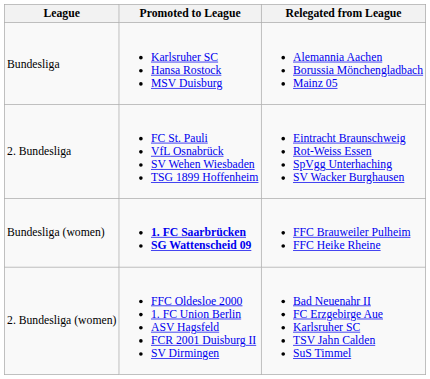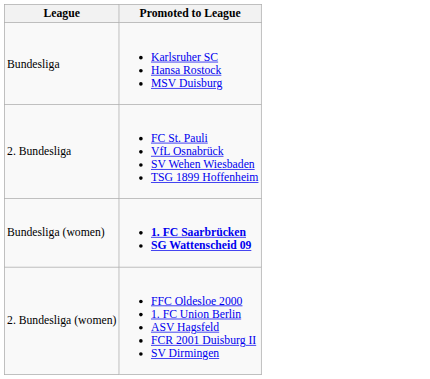 <table class="wikitable">
 <tr>
 <th>League</th>
 <th>Promoted to League</th>
-<th>Relegated from League</th>
 </tr>
 <tr>
 <td>Bundesliga</td>
 <td><br><ul><li><a href='#'>Karlsruher SC</a></li><li><a href='#'>Hansa Rostock</a></li><li><a href='#'>MSV Duisburg</a></li></ul></td>
-<td><br><ul><li><a href='#'>Alemannia Aachen</a></li><li><a href='#'>Borussia Mönchengladbach</a></li><li><a href='#'>Mainz 05</a></li></ul></td>
 </tr>
 <tr>
 <td>2. Bundesliga</td>
 <td><br><ul><li><a href='#'>FC St. Pauli</a></li><li><a href='#'>VfL Osnabrück</a></li><li><a href='#'>SV Wehen Wiesbaden</a></li><li><a href='#'>TSG 1899 Hoffenheim</a></li></ul></td>
-<td><br><ul><li><a href='#'>Eintracht Braunschweig</a></li><li><a href='#'>Rot-Weiss Essen</a></li><li><a href='#'>SpVgg Unterhaching</a></li><li><a href='#'>SV Wacker Burghausen</a></li></ul></td>
 </tr>
 <tr>
 <td>Bundesliga (women)</td>
 <td><strong><br><ul><li><a href='#'>1. FC Saarbrücken</a></li><li><a href='#'>SG Wattenscheid 09</a></li></ul></strong></td>
-<td><br><ul><li><a href='#'>FFC Brauweiler Pulheim</a></li><li><a href='#'>FFC Heike Rheine</a></li></ul></td>
 </tr>
 <tr>
 <td>2. Bundesliga (women)</td>
 <td><br><ul><li><a href='#'>FFC Oldesloe 2000</a></li><li><a href='#'>1. FC Union Berlin</a></li><li><a href='#'>ASV Hagsfeld</a></li><li><a href='#'>FCR 2001 Duisburg II</a></li><li><a href='#'>SV Dirmingen</a></li></ul></td>
-<td><br><ul><li><a href='#'>Bad Neuenahr II</a></li><li><a href='#'>FC Erzgebirge Aue</a></li><li><a href='#'>Karlsruher SC</a></li><li><a href='#'>TSV Jahn Calden</a></li><li><a href='#'>SuS Timmel</a></li></ul></td>
 </tr>
 </table>
